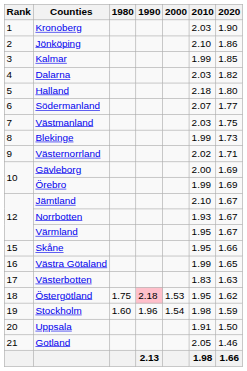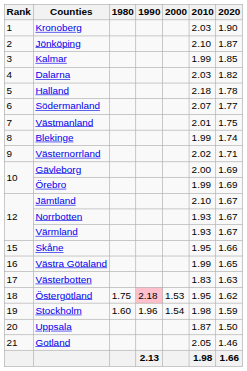 <table class="wikitable sortable">
 <tr>
 <th>Rank</th>
 <th>Counties</th>
 <th>1980</th>
 <th>1990</th>
 <th>2000</th>
 <th>2010</th>
 <th>2020</th>
 </tr>
 <tr>
 <td>1</td>
 <td><a href='#'>Kronoberg</a></td>
 <td></td>
 <td></td>
 <td></td>
 <td>2.03</td>
 <td>1.90</td>
 </tr>
 <tr>
 <td>2</td>
 <td><a href='#'>Jönköping</a></td>
 <td></td>
 <td></td>
 <td></td>
 <td>2.10</td>
-<td>1.86</td>
+<td>1.87</td>
 </tr>
 <tr>
 <td>3</td>
 <td><a href='#'>Kalmar</a></td>
 <td></td>
 <td></td>
 <td></td>
 <td>1.99</td>
 <td>1.85</td>
 </tr>
 <tr>
 <td>4</td>
 <td><a href='#'>Dalarna</a></td>
 <td></td>
 <td></td>
 <td></td>
 <td>2.03</td>
 <td>1.82</td>
 </tr>
 <tr>
 <td>5</td>
 <td><a href='#'>Halland</a></td>
 <td></td>
 <td></td>
 <td></td>
 <td>2.18</td>
-<td>1.80</td>
+<td>1.78</td>
 </tr>
 <tr>
 <td>6</td>
 <td><a href='#'>Södermanland</a></td>
 <td></td>
 <td></td>
 <td></td>
 <td>2.07</td>
 <td>1.77</td>
 </tr>
 <tr>
 <td>7</td>
 <td><a href='#'>Västmanland</a></td>
 <td></td>
 <td></td>
 <td></td>
-<td>2.03</td>
+<td>2.01</td>
 <td>1.75</td>
 </tr>
 <tr>
 <td>8</td>
 <td><a href='#'>Blekinge</a></td>
 <td></td>
 <td></td>
 <td></td>
 <td>1.99</td>
-<td>1.73</td>
+<td>1.74</td>
 </tr>
 <tr>
 <td>9</td>
 <td><a href='#'>Västernorrland</a></td>
 <td></td>
 <td></td>
 <td></td>
 <td>2.02</td>
 <td>1.71</td>
 </tr>
 <tr>
 <td rowspan="2">10</td>
 <td><a href='#'>Gävleborg</a></td>
 <td></td>
 <td></td>
 <td></td>
 <td>2.00</td>
 <td>1.69</td>
 </tr>
 <tr>
 <td><a href='#'>Örebro</a></td>
 <td></td>
 <td></td>
 <td></td>
 <td>1.99</td>
 <td>1.69</td>
 </tr>
 <tr>
 <td rowspan="3">12</td>
 <td><a href='#'>Jämtland</a></td>
 <td></td>
 <td></td>
 <td></td>
 <td>2.10</td>
 <td>1.67</td>
 </tr>
 <tr>
 <td><a href='#'>Norrbotten</a></td>
 <td></td>
 <td></td>
 <td></td>
 <td>1.93</td>
 <td>1.67</td>
 </tr>
 <tr>
 <td><a href='#'>Värmland</a></td>
 <td></td>
 <td></td>
 <td></td>
-<td>1.95</td>
+<td>1.93</td>
 <td>1.67</td>
 </tr>
 <tr>
 <td>15</td>
 <td><a href='#'>Skåne</a></td>
 <td></td>
 <td></td>
 <td></td>
 <td>1.95</td>
 <td>1.66</td>
 </tr>
 <tr>
 <td>16</td>
 <td><a href='#'>Västra Götaland</a></td>
 <td></td>
 <td></td>
 <td></td>
 <td>1.99</td>
 <td>1.65</td>
 </tr>
 <tr>
 <td>17</td>
 <td><a href='#'>Västerbotten</a></td>
 <td></td>
 <td></td>
 <td></td>
 <td>1.83</td>
 <td>1.63</td>
 </tr>
 <tr>
 <td>18</td>
 <td><a href='#'>Östergötland</a></td>
 <td>1.75</td>
 <td style="background: pink;">2.18</td>
 <td>1.53</td>
 <td>1.95</td>
 <td>1.62</td>
 </tr>
 <tr>
 <td>19</td>
 <td><a href='#'>Stockholm</a></td>
 <td>1.60</td>
 <td>1.96</td>
 <td>1.54</td>
 <td>1.98</td>
 <td>1.59</td>
 </tr>
 <tr>
 <td>20</td>
 <td><a href='#'>Uppsala</a></td>
 <td></td>
 <td></td>
 <td></td>
-<td>1.91</td>
+<td>1.87</td>
 <td>1.50</td>
 </tr>
 <tr>
 <td>21</td>
 <td><a href='#'>Gotland</a></td>
 <td></td>
 <td></td>
 <td></td>
 <td>2.05</td>
 <td>1.46</td>
 </tr>
 <tr>
 <th></th>
 <th></th>
 <th></th>
 <th>2.13</th>
 <th></th>
 <th>1.98</th>
 <th>1.66</th>
 </tr>
 </table>
